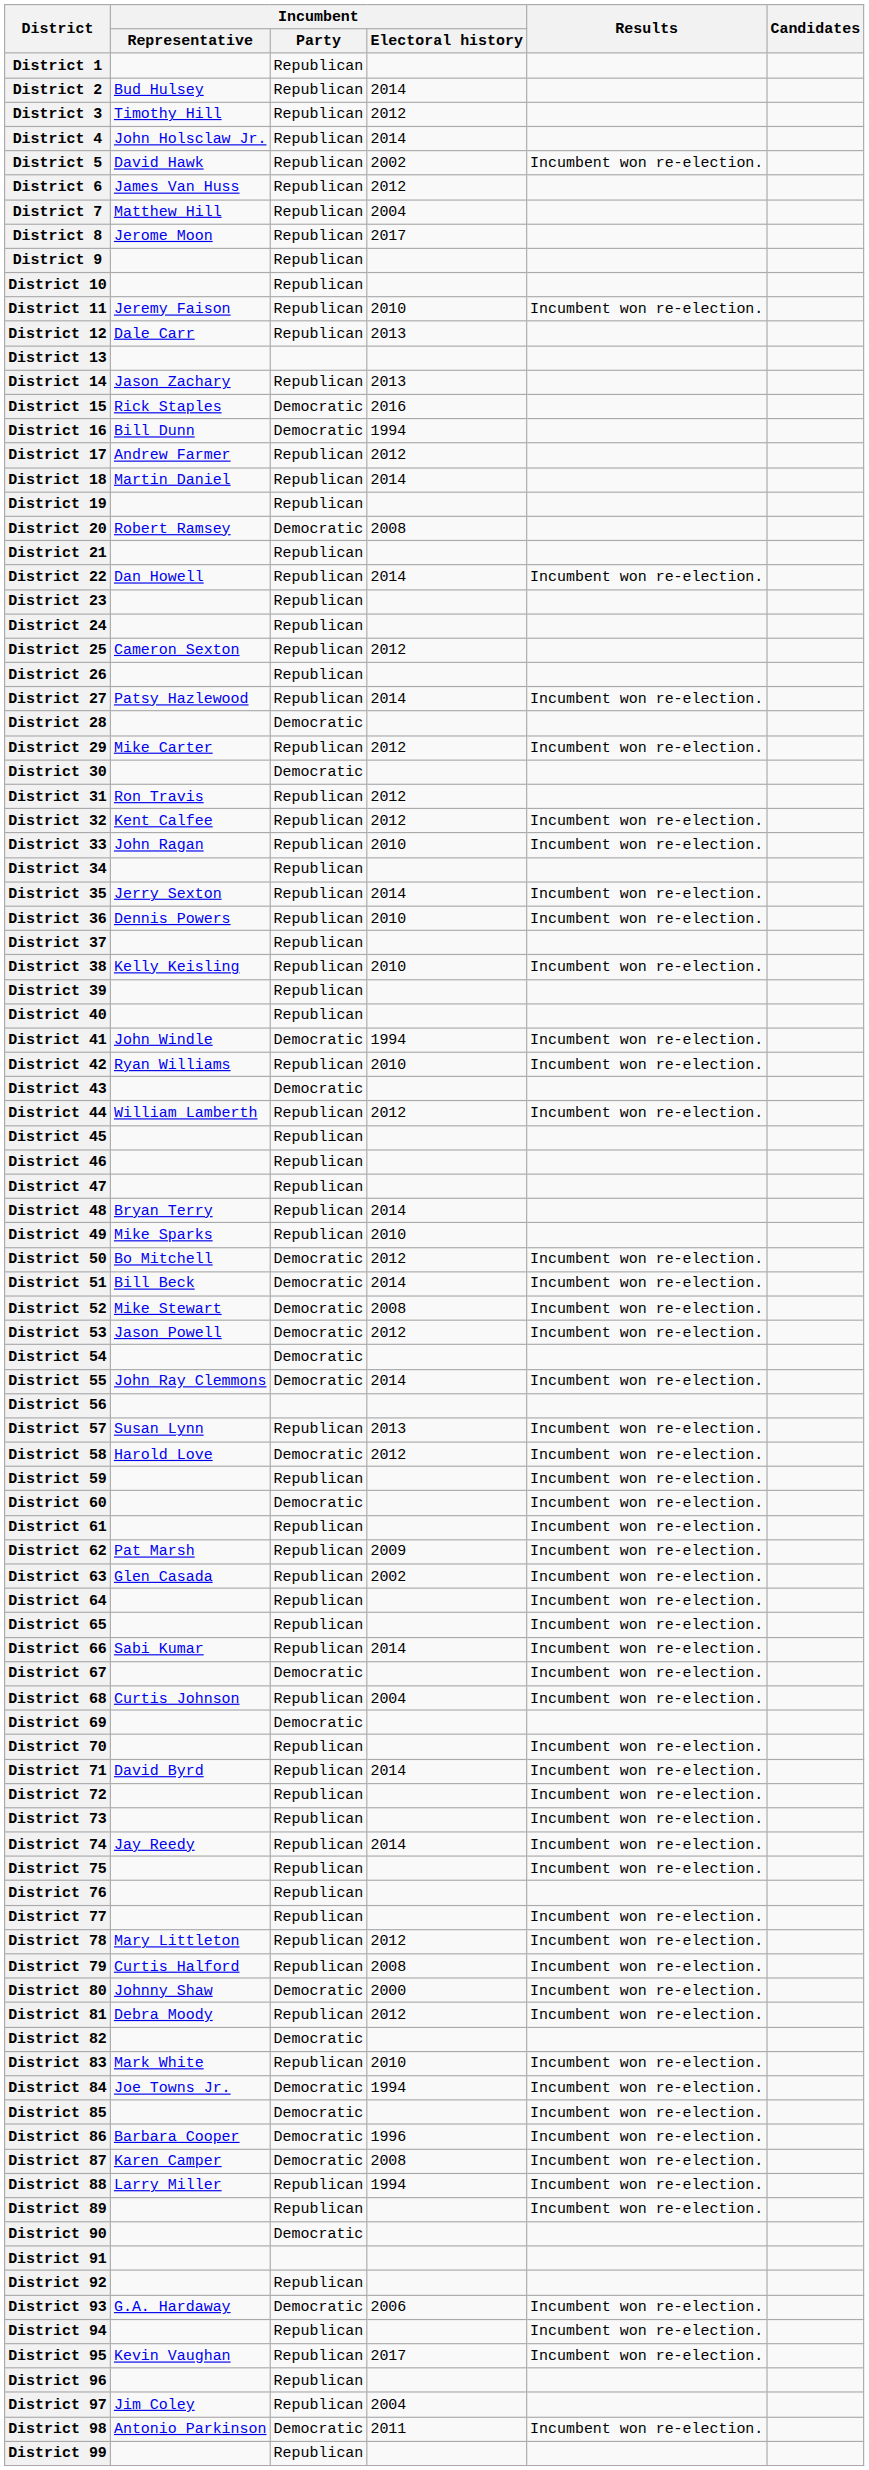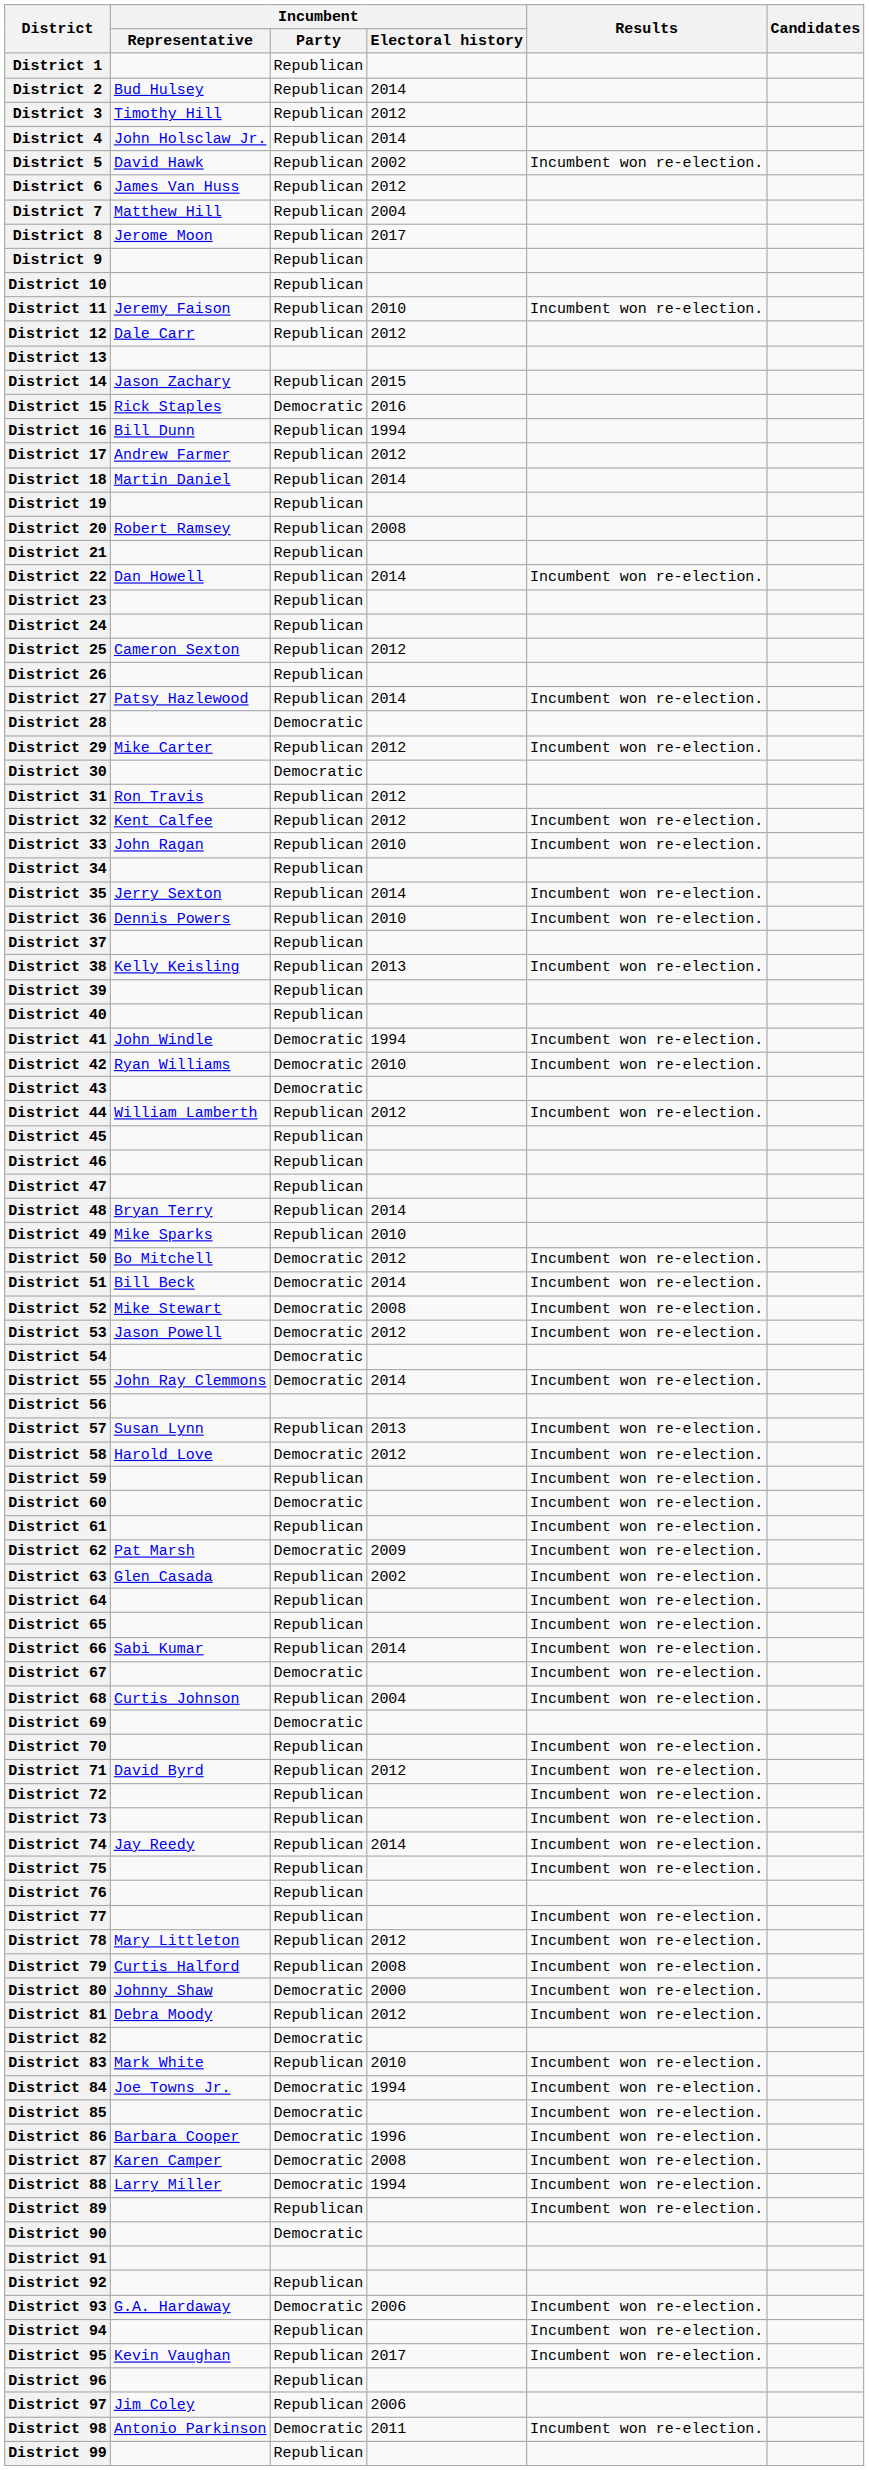 <table class="wikitable sortable">
 <tr>
 <th rowspan="2">District</th>
 <th colspan="3">Incumbent</th>
 <th rowspan="2">Results</th>
 <th rowspan="2">Candidates</th>
 </tr>
 <tr>
 <th>Representative</th>
 <th>Party</th>
 <th>Electoral history</th>
 </tr>
 <tr>
 <th>District 1</th>
 <td></td>
 <td>Republican</td>
 <td></td>
 <td></td>
 <td nowrap=""></td>
 </tr>
 <tr>
 <th>District 2</th>
 <td><a href='#'>Bud Hulsey</a></td>
 <td>Republican</td>
 <td>2014</td>
 <td nowrap=""></td>
 <td></td>
 </tr>
 <tr>
 <th>District 3</th>
 <td><a href='#'>Timothy Hill</a></td>
 <td>Republican</td>
 <td>2012</td>
 <td nowrap=""></td>
 <td></td>
 </tr>
 <tr>
 <th>District 4</th>
 <td><a href='#'>John Holsclaw Jr.</a></td>
 <td>Republican</td>
 <td>2014</td>
 <td nowrap=""></td>
 <td></td>
 </tr>
 <tr>
 <th>District 5</th>
 <td><a href='#'>David Hawk</a></td>
 <td>Republican</td>
 <td>2002</td>
 <td>Incumbent won re-election.</td>
 <td nowrap=""></td>
 </tr>
 <tr>
 <th>District 6</th>
 <td><a href='#'>James Van Huss</a></td>
 <td>Republican</td>
 <td>2012</td>
 <td nowrap=""></td>
 <td></td>
 </tr>
 <tr>
 <th>District 7</th>
 <td><a href='#'>Matthew Hill</a></td>
 <td>Republican</td>
 <td>2004</td>
 <td nowrap=""></td>
 <td></td>
 </tr>
 <tr>
 <th>District 8</th>
 <td><a href='#'>Jerome Moon</a></td>
 <td>Republican</td>
 <td>2017</td>
 <td nowrap=""></td>
 <td></td>
 </tr>
 <tr>
 <th>District 9</th>
 <td></td>
 <td>Republican</td>
 <td></td>
 <td></td>
 <td nowrap=""></td>
 </tr>
 <tr>
 <th>District 10</th>
 <td></td>
 <td>Republican</td>
 <td></td>
 <td nowrap=""></td>
 <td></td>
 </tr>
 <tr>
 <th>District 11</th>
 <td><a href='#'>Jeremy Faison</a></td>
 <td>Republican</td>
 <td>2010</td>
 <td>Incumbent won re-election.</td>
 <td nowrap=""></td>
 </tr>
 <tr>
 <th>District 12</th>
 <td><a href='#'>Dale Carr</a></td>
 <td>Republican</td>
-<td>2013</td>
+<td>2012</td>
 <td nowrap=""></td>
 <td></td>
 </tr>
 <tr>
 <th>District 13</th>
 <td></td>
 <td></td>
 <td nowrap=""></td>
 <td></td>
 <td></td>
 </tr>
 <tr>
 <th>District 14</th>
 <td><a href='#'>Jason Zachary</a></td>
 <td>Republican</td>
-<td>2013</td>
+<td>2015</td>
 <td nowrap=""></td>
 <td></td>
 </tr>
 <tr>
 <th>District 15</th>
 <td><a href='#'>Rick Staples</a></td>
 <td>Democratic</td>
 <td>2016</td>
 <td nowrap=""></td>
 <td></td>
 </tr>
 <tr>
 <th>District 16</th>
 <td><a href='#'>Bill Dunn</a></td>
-<td>Democratic</td>
+<td>Republican</td>
 <td>1994</td>
 <td nowrap=""></td>
 <td></td>
 </tr>
 <tr>
 <th>District 17</th>
 <td><a href='#'>Andrew Farmer</a></td>
 <td>Republican</td>
 <td>2012</td>
 <td nowrap=""></td>
 <td></td>
 </tr>
 <tr>
 <th>District 18</th>
 <td><a href='#'>Martin Daniel</a></td>
 <td>Republican</td>
 <td>2014</td>
 <td nowrap=""></td>
 <td></td>
 </tr>
 <tr>
 <th>District 19</th>
 <td></td>
 <td>Republican</td>
 <td></td>
 <td nowrap=""></td>
 <td></td>
 </tr>
 <tr>
 <th>District 20</th>
 <td><a href='#'>Robert Ramsey</a></td>
-<td>Democratic</td>
+<td>Republican</td>
 <td>2008</td>
 <td nowrap=""></td>
 <td></td>
 </tr>
 <tr>
 <th>District 21</th>
 <td></td>
 <td>Republican</td>
 <td></td>
 <td nowrap=""></td>
 <td></td>
 </tr>
 <tr>
 <th>District 22</th>
 <td><a href='#'>Dan Howell</a></td>
 <td>Republican</td>
 <td>2014</td>
 <td>Incumbent won re-election.</td>
 <td nowrap=""></td>
 </tr>
 <tr>
 <th>District 23</th>
 <td></td>
 <td>Republican</td>
 <td></td>
 <td nowrap=""></td>
 <td></td>
 </tr>
 <tr>
 <th>District 24</th>
 <td></td>
 <td>Republican</td>
 <td></td>
 <td nowrap=""></td>
 <td></td>
 </tr>
 <tr>
 <th>District 25</th>
 <td><a href='#'>Cameron Sexton</a></td>
 <td>Republican</td>
 <td>2012</td>
 <td nowrap=""></td>
 <td></td>
 </tr>
 <tr>
 <th>District 26</th>
 <td></td>
 <td>Republican</td>
 <td></td>
 <td nowrap=""></td>
 <td></td>
 </tr>
 <tr>
 <th>District 27</th>
 <td><a href='#'>Patsy Hazlewood</a></td>
 <td>Republican</td>
 <td>2014</td>
 <td>Incumbent won re-election.</td>
 <td nowrap=""></td>
 </tr>
 <tr>
 <th>District 28</th>
 <td></td>
 <td>Democratic</td>
 <td></td>
 <td nowrap=""></td>
 <td></td>
 </tr>
 <tr>
 <th>District 29</th>
 <td><a href='#'>Mike Carter</a></td>
 <td>Republican</td>
 <td>2012</td>
 <td>Incumbent won re-election.</td>
 <td nowrap=""></td>
 </tr>
 <tr>
 <th>District 30</th>
 <td></td>
 <td>Democratic</td>
 <td></td>
 <td nowrap=""></td>
 <td></td>
 </tr>
 <tr>
 <th>District 31</th>
 <td><a href='#'>Ron Travis</a></td>
 <td>Republican</td>
 <td>2012</td>
 <td nowrap=""></td>
 <td></td>
 </tr>
 <tr>
 <th>District 32</th>
 <td><a href='#'>Kent Calfee</a></td>
 <td>Republican</td>
 <td>2012</td>
 <td>Incumbent won re-election.</td>
 <td nowrap=""></td>
 </tr>
 <tr>
 <th>District 33</th>
 <td><a href='#'>John Ragan</a></td>
 <td>Republican</td>
 <td>2010</td>
 <td>Incumbent won re-election.</td>
 <td nowrap=""></td>
 </tr>
 <tr>
 <th>District 34</th>
 <td></td>
 <td>Republican</td>
 <td></td>
 <td nowrap=""></td>
 <td></td>
 </tr>
 <tr>
 <th>District 35</th>
 <td><a href='#'>Jerry Sexton</a></td>
 <td>Republican</td>
 <td>2014</td>
 <td>Incumbent won re-election.</td>
 <td nowrap=""></td>
 </tr>
 <tr>
 <th>District 36</th>
 <td><a href='#'>Dennis Powers</a></td>
 <td>Republican</td>
 <td>2010</td>
 <td>Incumbent won re-election.</td>
 <td nowrap=""></td>
 </tr>
 <tr>
 <th>District 37</th>
 <td></td>
 <td>Republican</td>
 <td></td>
 <td nowrap=""></td>
 <td></td>
 </tr>
 <tr>
 <th>District 38</th>
 <td><a href='#'>Kelly Keisling</a></td>
 <td>Republican</td>
-<td>2010</td>
+<td>2013</td>
 <td>Incumbent won re-election.</td>
 <td nowrap=""></td>
 </tr>
 <tr>
 <th>District 39</th>
 <td></td>
 <td>Republican</td>
 <td></td>
 <td nowrap=""></td>
 <td></td>
 </tr>
 <tr>
 <th>District 40</th>
 <td></td>
 <td>Republican</td>
 <td></td>
 <td nowrap=""></td>
 <td></td>
 </tr>
 <tr>
 <th>District 41</th>
 <td><a href='#'>John Windle</a></td>
 <td>Democratic</td>
 <td>1994</td>
 <td>Incumbent won re-election.</td>
 <td nowrap=""></td>
 </tr>
 <tr>
 <th>District 42</th>
 <td><a href='#'>Ryan Williams</a></td>
-<td>Republican</td>
+<td>Democratic</td>
 <td>2010</td>
 <td>Incumbent won re-election.</td>
 <td nowrap=""></td>
 </tr>
 <tr>
 <th>District 43</th>
 <td></td>
 <td>Democratic</td>
 <td></td>
 <td></td>
 <td nowrap=""></td>
 </tr>
 <tr>
 <th>District 44</th>
 <td><a href='#'>William Lamberth</a></td>
 <td>Republican</td>
 <td>2012</td>
 <td>Incumbent won re-election.</td>
 <td nowrap=""></td>
 </tr>
 <tr>
 <th>District 45</th>
 <td></td>
 <td>Republican</td>
 <td></td>
 <td nowrap=""></td>
 <td></td>
 </tr>
 <tr>
 <th>District 46</th>
 <td></td>
 <td>Republican</td>
 <td></td>
 <td nowrap=""></td>
 <td></td>
 </tr>
 <tr>
 <th>District 47</th>
 <td></td>
 <td>Republican</td>
 <td></td>
 <td nowrap=""></td>
 <td></td>
 </tr>
 <tr>
 <th>District 48</th>
 <td><a href='#'>Bryan Terry</a></td>
 <td>Republican</td>
 <td>2014</td>
 <td nowrap=""></td>
 <td></td>
 </tr>
 <tr>
 <th>District 49</th>
 <td><a href='#'>Mike Sparks</a></td>
 <td>Republican</td>
 <td>2010</td>
 <td nowrap=""></td>
 <td></td>
 </tr>
 <tr>
 <th>District 50</th>
 <td><a href='#'>Bo Mitchell</a></td>
 <td>Democratic</td>
 <td>2012</td>
 <td>Incumbent won re-election.</td>
 <td nowrap=""></td>
 </tr>
 <tr>
 <th>District 51</th>
 <td><a href='#'>Bill Beck</a></td>
 <td>Democratic</td>
 <td>2014</td>
 <td>Incumbent won re-election.</td>
 <td nowrap=""></td>
 </tr>
 <tr>
 <th>District 52</th>
 <td><a href='#'>Mike Stewart</a></td>
 <td>Democratic</td>
 <td>2008</td>
 <td>Incumbent won re-election.</td>
 <td nowrap=""></td>
 </tr>
 <tr>
 <th>District 53</th>
 <td><a href='#'>Jason Powell</a></td>
 <td>Democratic</td>
 <td>2012</td>
 <td>Incumbent won re-election.</td>
 <td nowrap=""></td>
 </tr>
 <tr>
 <th>District 54</th>
 <td></td>
 <td>Democratic</td>
 <td></td>
 <td nowrap=""></td>
 <td></td>
 </tr>
 <tr>
 <th>District 55</th>
 <td><a href='#'>John Ray Clemmons</a></td>
 <td>Democratic</td>
 <td>2014</td>
 <td>Incumbent won re-election.</td>
 <td nowrap=""></td>
 </tr>
 <tr>
 <th>District 56</th>
 <td></td>
 <td></td>
 <td nowrap=""></td>
 <td></td>
 <td></td>
 </tr>
 <tr>
 <th>District 57</th>
 <td><a href='#'>Susan Lynn</a></td>
 <td>Republican</td>
 <td>2013</td>
 <td>Incumbent won re-election.</td>
 <td nowrap=""></td>
 </tr>
 <tr>
 <th>District 58</th>
 <td><a href='#'>Harold Love</a></td>
 <td>Democratic</td>
 <td>2012</td>
 <td>Incumbent won re-election.</td>
 <td nowrap=""></td>
 </tr>
 <tr>
 <th>District 59</th>
 <td></td>
 <td>Republican</td>
 <td></td>
 <td>Incumbent won re-election.</td>
 <td nowrap=""></td>
 </tr>
 <tr>
 <th>District 60</th>
 <td></td>
 <td>Democratic</td>
 <td></td>
 <td>Incumbent won re-election.</td>
 <td nowrap=""></td>
 </tr>
 <tr>
 <th>District 61</th>
 <td></td>
 <td>Republican</td>
 <td></td>
 <td>Incumbent won re-election.</td>
 <td nowrap=""></td>
 </tr>
 <tr>
 <th>District 62</th>
 <td><a href='#'>Pat Marsh</a></td>
-<td>Republican</td>
+<td>Democratic</td>
 <td>2009</td>
 <td>Incumbent won re-election.</td>
 <td nowrap=""></td>
 </tr>
 <tr>
 <th>District 63</th>
 <td><a href='#'>Glen Casada</a></td>
 <td>Republican</td>
 <td>2002</td>
 <td>Incumbent won re-election.</td>
 <td nowrap=""></td>
 </tr>
 <tr>
 <th>District 64</th>
 <td></td>
 <td>Republican</td>
 <td></td>
 <td>Incumbent won re-election.</td>
 <td nowrap=""></td>
 </tr>
 <tr>
 <th>District 65</th>
 <td></td>
 <td>Republican</td>
 <td></td>
 <td>Incumbent won re-election.</td>
 <td nowrap=""></td>
 </tr>
 <tr>
 <th>District 66</th>
 <td><a href='#'>Sabi Kumar</a></td>
 <td>Republican</td>
 <td>2014</td>
 <td>Incumbent won re-election.</td>
 <td nowrap=""></td>
 </tr>
 <tr>
 <th>District 67</th>
 <td></td>
 <td>Democratic</td>
 <td></td>
 <td>Incumbent won re-election.</td>
 <td nowrap=""></td>
 </tr>
 <tr>
 <th>District 68</th>
 <td><a href='#'>Curtis Johnson</a></td>
 <td>Republican</td>
 <td>2004</td>
 <td>Incumbent won re-election.</td>
 <td nowrap=""></td>
 </tr>
 <tr>
 <th>District 69</th>
 <td></td>
 <td>Democratic</td>
 <td></td>
 <td></td>
 <td nowrap=""></td>
 </tr>
 <tr>
 <th>District 70</th>
 <td></td>
 <td>Republican</td>
 <td></td>
 <td>Incumbent won re-election.</td>
 <td nowrap=""></td>
 </tr>
 <tr>
 <th>District 71</th>
 <td><a href='#'>David Byrd</a></td>
 <td>Republican</td>
-<td>2014</td>
+<td>2012</td>
 <td>Incumbent won re-election.</td>
 <td nowrap=""></td>
 </tr>
 <tr>
 <th>District 72</th>
 <td></td>
 <td>Republican</td>
 <td></td>
 <td>Incumbent won re-election.</td>
 <td nowrap=""></td>
 </tr>
 <tr>
 <th>District 73</th>
 <td></td>
 <td>Republican</td>
 <td></td>
 <td>Incumbent won re-election.</td>
 <td nowrap=""></td>
 </tr>
 <tr>
 <th>District 74</th>
 <td><a href='#'>Jay Reedy</a></td>
 <td>Republican</td>
 <td>2014</td>
 <td>Incumbent won re-election.</td>
 <td nowrap=""></td>
 </tr>
 <tr>
 <th>District 75</th>
 <td></td>
 <td>Republican</td>
 <td></td>
 <td>Incumbent won re-election.</td>
 <td nowrap=""></td>
 </tr>
 <tr>
 <th>District 76</th>
 <td></td>
 <td>Republican</td>
 <td></td>
 <td></td>
 <td nowrap=""></td>
 </tr>
 <tr>
 <th>District 77</th>
 <td></td>
 <td>Republican</td>
 <td></td>
 <td>Incumbent won re-election.</td>
 <td nowrap=""></td>
 </tr>
 <tr>
 <th>District 78</th>
 <td><a href='#'>Mary Littleton</a></td>
 <td>Republican</td>
 <td>2012</td>
 <td>Incumbent won re-election.</td>
 <td nowrap=""></td>
 </tr>
 <tr>
 <th>District 79</th>
 <td><a href='#'>Curtis Halford</a></td>
 <td>Republican</td>
 <td>2008</td>
 <td>Incumbent won re-election.</td>
 <td nowrap=""></td>
 </tr>
 <tr>
 <th>District 80</th>
 <td><a href='#'>Johnny Shaw</a></td>
 <td>Democratic</td>
 <td>2000</td>
 <td>Incumbent won re-election.</td>
 <td nowrap=""></td>
 </tr>
 <tr>
 <th>District 81</th>
 <td><a href='#'>Debra Moody</a></td>
 <td>Republican</td>
 <td>2012</td>
 <td>Incumbent won re-election.</td>
 <td nowrap=""></td>
 </tr>
 <tr>
 <th>District 82</th>
 <td></td>
 <td>Democratic</td>
 <td></td>
 <td></td>
 <td nowrap=""></td>
 </tr>
 <tr>
 <th>District 83</th>
 <td><a href='#'>Mark White</a></td>
 <td>Republican</td>
 <td>2010</td>
 <td>Incumbent won re-election.</td>
 <td nowrap=""></td>
 </tr>
 <tr>
 <th>District 84</th>
 <td><a href='#'>Joe Towns Jr.</a></td>
 <td>Democratic</td>
 <td>1994</td>
 <td>Incumbent won re-election.</td>
 <td nowrap=""></td>
 </tr>
 <tr>
 <th>District 85</th>
 <td></td>
 <td>Democratic</td>
 <td></td>
 <td>Incumbent won re-election.</td>
 <td nowrap=""></td>
 </tr>
 <tr>
 <th>District 86</th>
 <td><a href='#'>Barbara Cooper</a></td>
 <td>Democratic</td>
 <td>1996</td>
 <td>Incumbent won re-election.</td>
 <td nowrap=""></td>
 </tr>
 <tr>
 <th>District 87</th>
 <td><a href='#'>Karen Camper</a></td>
 <td>Democratic</td>
 <td>2008</td>
 <td>Incumbent won re-election.</td>
 <td nowrap=""></td>
 </tr>
 <tr>
 <th>District 88</th>
 <td><a href='#'>Larry Miller</a></td>
-<td>Republican</td>
+<td>Democratic</td>
 <td>1994</td>
 <td>Incumbent won re-election.</td>
 <td nowrap=""></td>
 </tr>
 <tr>
 <th>District 89</th>
 <td></td>
 <td>Republican</td>
 <td></td>
 <td>Incumbent won re-election.</td>
 <td nowrap=""></td>
 </tr>
 <tr>
 <th>District 90</th>
 <td></td>
 <td>Democratic</td>
 <td></td>
 <td></td>
 <td nowrap=""></td>
 </tr>
 <tr>
 <th>District 91</th>
 <td></td>
 <td></td>
 <td></td>
 <td></td>
 <td nowrap=""></td>
 </tr>
 <tr>
 <th>District 92</th>
 <td></td>
 <td>Republican</td>
 <td></td>
 <td></td>
 <td nowrap=""></td>
 </tr>
 <tr>
 <th>District 93</th>
 <td><a href='#'>G.A. Hardaway</a></td>
 <td>Democratic</td>
 <td>2006</td>
 <td>Incumbent won re-election.</td>
 <td nowrap=""></td>
 </tr>
 <tr>
 <th>District 94</th>
 <td></td>
 <td>Republican</td>
 <td></td>
 <td>Incumbent won re-election.</td>
 <td nowrap=""></td>
 </tr>
 <tr>
 <th>District 95</th>
 <td><a href='#'>Kevin Vaughan</a></td>
 <td>Republican</td>
 <td>2017</td>
 <td>Incumbent won re-election.</td>
 <td nowrap=""></td>
 </tr>
 <tr>
 <th>District 96</th>
 <td></td>
 <td>Republican</td>
 <td></td>
 <td></td>
 <td nowrap=""></td>
 </tr>
 <tr>
 <th>District 97</th>
 <td><a href='#'>Jim Coley</a></td>
 <td>Republican</td>
-<td>2004</td>
+<td>2006</td>
 <td></td>
 <td nowrap=""></td>
 </tr>
 <tr>
 <th>District 98</th>
 <td><a href='#'>Antonio Parkinson</a></td>
 <td>Democratic</td>
 <td>2011</td>
 <td>Incumbent won re-election.</td>
 <td nowrap=""></td>
 </tr>
 <tr>
 <th>District 99</th>
 <td></td>
 <td>Republican</td>
 <td></td>
 <td></td>
 <td nowrap=""></td>
 </tr>
 </table>
